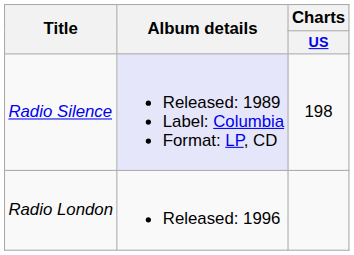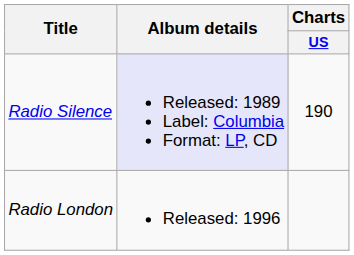 <table class="wikitable">
 <tr>
 <th rowspan="2">Title</th>
 <th rowspan="2">Album details</th>
 <th>Charts</th>
 </tr>
 <tr>
 <th style="width:3em;font-size:85%;"><a href='#'>US</a></th>
 </tr>
 <tr>
 <td><em><a href='#'>Radio Silence</a></em></td>
 <td style="background: lavender;"><br><ul><li>Released: 1989</li><li>Label: <a href='#'>Columbia</a></li><li>Format: <a href='#'>LP</a>, CD</li></ul></td>
-<td style="text-align:center;">198</td>
+<td style="text-align:center;">190</td>
 </tr>
 <tr>
 <td><em>Radio London</em></td>
 <td><br><ul><li>Released: 1996</li></ul></td>
 <td style="text-align:center;"></td>
 </tr>
 </table>
